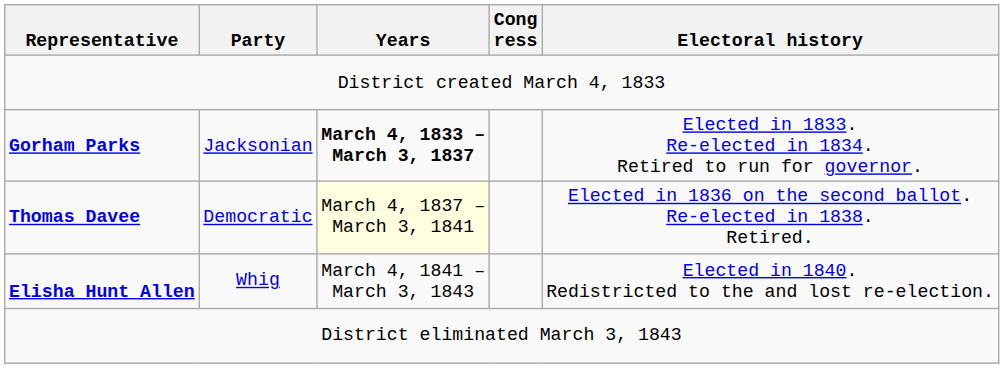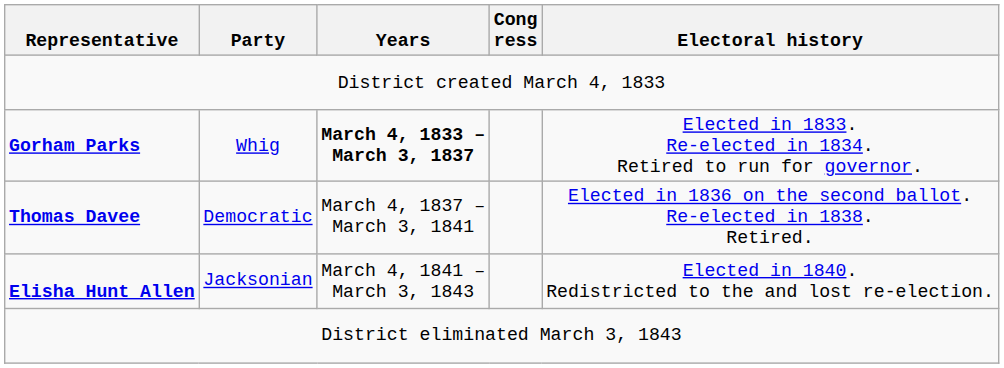 <table class=wikitable style="text-align:center">
 <tr valign=bottom>
 <th>Representative</th>
 <th>Party</th>
 <th>Years</th>
 <th>Cong<br>ress</th>
 <th>Electoral history</th>
 </tr>
 <tr style="height:3em">
 <td colspan=6>District created March 4, 1833</td>
 </tr>
 <tr style="height:3em">
 <td align=left><strong><a href='#'>Gorham Parks</a></strong><br></td>
-<td><a href='#'>Jacksonian</a></td>
+<td><a href='#'>Whig</a></td>
 <td nowrap><strong>March 4, 1833 –<br>March 3, 1837</strong></td>
 <td></td>
 <td><a href='#'>Elected in 1833</a>.<br><a href='#'>Re-elected in 1834</a>.<br>Retired to run for <a href='#'>governor</a>.</td>
 </tr>
 <tr style="height:3em">
 <td align=left><strong><a href='#'>Thomas Davee</a></strong><br></td>
 <td><a href='#'>Democratic</a></td>
-<td nowrap style="background: lightyellow;">March 4, 1837 –<br>March 3, 1841</td>
+<td nowrap>March 4, 1837 –<br>March 3, 1841</td>
 <td></td>
 <td><a href='#'>Elected in 1836 on the second ballot</a>.<br><a href='#'>Re-elected in 1838</a>.<br>Retired.</td>
 </tr>
 <tr style="height:3em">
 <td align=left><br><strong><a href='#'>Elisha Hunt Allen</a></strong><br></td>
-<td><a href='#'>Whig</a></td>
+<td><a href='#'>Jacksonian</a></td>
 <td nowrap>March 4, 1841 –<br>March 3, 1843</td>
 <td></td>
 <td><a href='#'>Elected in 1840</a>.<br>Redistricted to the  and lost re-election.</td>
 </tr>
 <tr style="height:3em">
 <td colspan=5>District eliminated March 3, 1843</td>
 </tr>
 </table>
